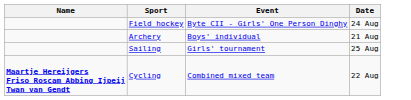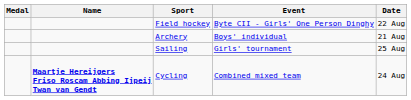 <table class="wikitable sortable" style="font-size:90%">
 <tr>
+<th>Medal</th>
 <th>Name</th>
 <th>Sport</th>
 <th>Event</th>
 <th>Date</th>
 </tr>
 <tr>
+<td></td>
 <td><br></td>
 <td><a href='#'>Field hockey</a></td>
 <td><a href='#'>Byte CII - Girls' One Person Dinghy</a></td>
-<td>24 Aug</td>
+<td>22 Aug</td>
 </tr>
 <tr>
+<td></td>
 <td></td>
 <td><a href='#'>Archery</a></td>
 <td><a href='#'>Boys' individual</a></td>
 <td>21 Aug</td>
 </tr>
 <tr>
 <td></td>
+<td></td>
 <td><a href='#'>Sailing</a></td>
 <td><a href='#'>Girls' tournament</a></td>
 <td>25 Aug</td>
 </tr>
 <tr>
+<td></td>
 <td><strong><br><a href='#'>Maartje Hereijgers</a><br><a href='#'>Friso Roscam Abbing Ijpeij</a><br><a href='#'>Twan van Gendt</a></strong></td>
 <td><a href='#'>Cycling</a></td>
 <td><a href='#'>Combined mixed team</a></td>
-<td>22 Aug</td>
+<td>24 Aug</td>
 </tr>
 </table>
